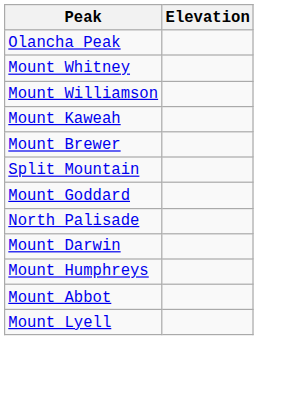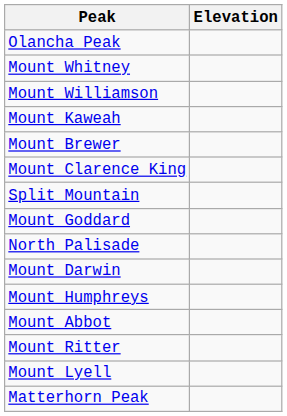 <table class="wikitable sortable">
 <tr>
 <th>Peak</th>
 <th>Elevation</th>
 </tr>
 <tr>
 <td><a href='#'>Olancha Peak</a></td>
 <td></td>
 </tr>
 <tr>
 <td><a href='#'>Mount Whitney</a></td>
 <td></td>
 </tr>
 <tr>
 <td><a href='#'>Mount Williamson</a></td>
 <td></td>
 </tr>
 <tr>
 <td><a href='#'>Mount Kaweah</a></td>
 <td></td>
 </tr>
 <tr>
 <td><a href='#'>Mount Brewer</a></td>
+<td></td>
+</tr>
+<tr>
+<td><a href='#'>Mount Clarence King</a></td>
 <td></td>
 </tr>
 <tr>
 <td><a href='#'>Split Mountain</a></td>
 <td></td>
 </tr>
 <tr>
 <td><a href='#'>Mount Goddard</a></td>
 <td></td>
 </tr>
 <tr>
 <td><a href='#'>North Palisade</a></td>
 <td></td>
 </tr>
 <tr>
 <td><a href='#'>Mount Darwin</a></td>
 <td></td>
 </tr>
 <tr>
 <td><a href='#'>Mount Humphreys</a></td>
 <td></td>
 </tr>
 <tr>
 <td><a href='#'>Mount Abbot</a></td>
 <td></td>
 </tr>
 <tr>
+<td><a href='#'>Mount Ritter</a></td>
+<td></td>
+</tr>
+<tr>
 <td><a href='#'>Mount Lyell</a></td>
 <td></td>
 </tr>
+<tr>
+<td><a href='#'>Matterhorn Peak</a></td>
+<td></td>
+</tr>
 </table>
